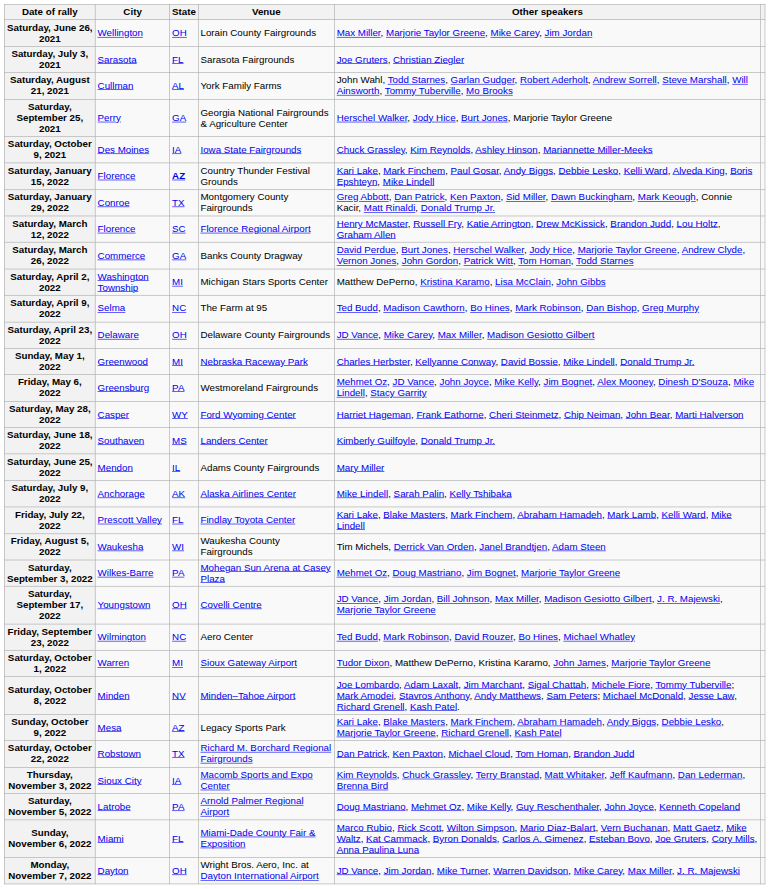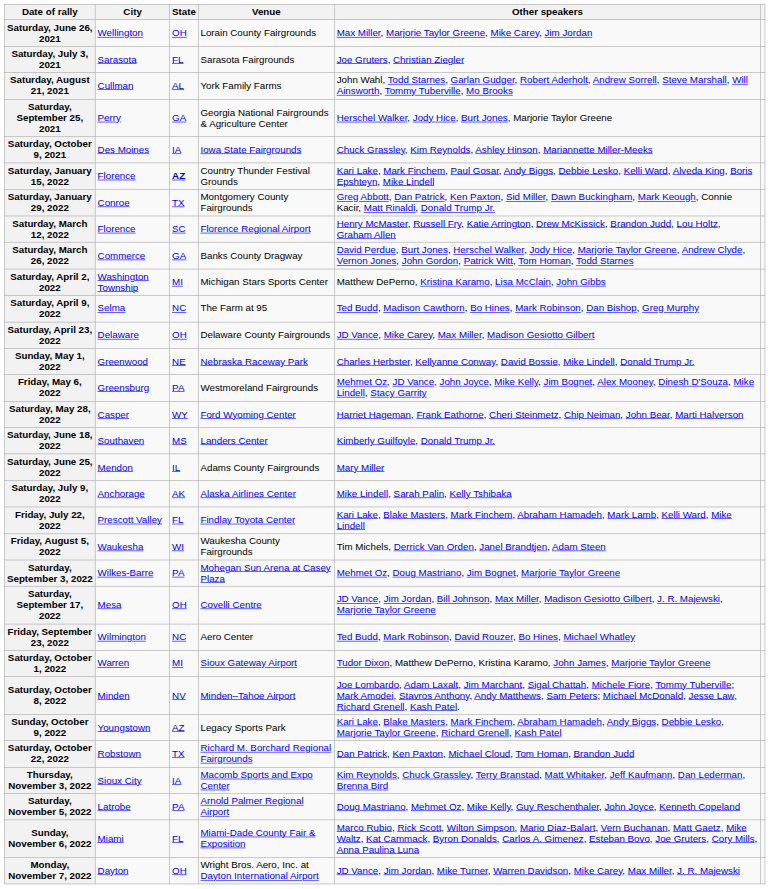 <table class="wikitable sortable">
 <tr>
 <th scope="col" style="text-align:center;">Date of rally</th>
 <th scope="col" style="text-align:center;">City</th>
 <th scope="col" style="text-align:center;">State</th>
 <th scope="col" style="text-align:center;">Venue</th>
 <th scope="col" style="text-align:center;">Other speakers</th>
 <th></th>
 </tr>
 <tr>
 <th scope="row">Saturday, June 26, 2021</th>
 <td><a href='#'>Wellington</a></td>
 <td><a href='#'>OH</a></td>
 <td>Lorain County Fairgrounds</td>
 <td><a href='#'>Max Miller</a>, <a href='#'>Marjorie Taylor Greene</a>, <a href='#'>Mike Carey</a>, <a href='#'>Jim Jordan</a></td>
 <td></td>
 </tr>
 <tr>
 <th scope="row">Saturday, July 3, 2021</th>
 <td><a href='#'>Sarasota</a></td>
 <td><a href='#'>FL</a></td>
 <td>Sarasota Fairgrounds</td>
 <td><a href='#'>Joe Gruters</a>, <a href='#'>Christian Ziegler</a></td>
 <td></td>
 </tr>
 <tr>
 <th scope="row">Saturday, August 21, 2021</th>
 <td><a href='#'>Cullman</a></td>
 <td><a href='#'>AL</a></td>
 <td>York Family Farms</td>
 <td>John Wahl, <a href='#'>Todd Starnes</a>, <a href='#'>Garlan Gudger</a>, <a href='#'>Robert Aderholt</a>, <a href='#'>Andrew Sorrell</a>, <a href='#'>Steve Marshall</a>, <a href='#'>Will Ainsworth</a>, <a href='#'>Tommy Tuberville</a>, <a href='#'>Mo Brooks</a></td>
 <td></td>
 </tr>
 <tr>
 <th scope="row">Saturday, September 25, 2021</th>
 <td><a href='#'>Perry</a></td>
 <td><a href='#'>GA</a></td>
 <td>Georgia National Fairgrounds & Agriculture Center</td>
 <td><a href='#'>Herschel Walker</a>, <a href='#'>Jody Hice</a>, <a href='#'>Burt Jones</a>, Marjorie Taylor Greene</td>
 <td></td>
 </tr>
 <tr>
 <th scope="row">Saturday, October 9, 2021</th>
 <td><a href='#'>Des Moines</a></td>
 <td><a href='#'>IA</a></td>
 <td><a href='#'>Iowa State Fairgrounds</a></td>
 <td><a href='#'>Chuck Grassley</a>, <a href='#'>Kim Reynolds</a>, <a href='#'>Ashley Hinson</a>, <a href='#'>Mariannette Miller-Meeks</a></td>
 <td></td>
 </tr>
 <tr>
 <th scope="row">Saturday, January 15, 2022</th>
 <td><a href='#'>Florence</a></td>
 <td><strong><a href='#'>AZ</a></strong></td>
 <td>Country Thunder Festival Grounds</td>
 <td><a href='#'>Kari Lake</a>, <a href='#'>Mark Finchem</a>, <a href='#'>Paul Gosar</a>, <a href='#'>Andy Biggs</a>, <a href='#'>Debbie Lesko</a>, <a href='#'>Kelli Ward</a>, <a href='#'>Alveda King</a>, <a href='#'>Boris Epshteyn</a>, <a href='#'>Mike Lindell</a></td>
 <td></td>
 </tr>
 <tr>
 <th scope="row">Saturday, January 29, 2022</th>
 <td><a href='#'>Conroe</a></td>
 <td><a href='#'>TX</a></td>
 <td>Montgomery County Fairgrounds</td>
 <td><a href='#'>Greg Abbott</a>, <a href='#'>Dan Patrick</a>, <a href='#'>Ken Paxton</a>, <a href='#'>Sid Miller</a>, <a href='#'>Dawn Buckingham</a>, <a href='#'>Mark Keough</a>, Connie Kacir, <a href='#'>Matt Rinaldi</a>, <a href='#'>Donald Trump Jr.</a></td>
 <td></td>
 </tr>
 <tr>
 <th scope="row">Saturday, March 12, 2022</th>
 <td><a href='#'>Florence</a></td>
 <td><a href='#'>SC</a></td>
 <td><a href='#'>Florence Regional Airport</a></td>
 <td><a href='#'>Henry McMaster</a>, <a href='#'>Russell Fry</a>, <a href='#'>Katie Arrington</a>, <a href='#'>Drew McKissick</a>, <a href='#'>Brandon Judd</a>, <a href='#'>Lou Holtz</a>, <a href='#'>Graham Allen</a></td>
 <td></td>
 </tr>
 <tr>
 <th scope="row">Saturday, March 26, 2022</th>
 <td><a href='#'>Commerce</a></td>
 <td><a href='#'>GA</a></td>
 <td>Banks County Dragway</td>
 <td><a href='#'>David Perdue</a>, <a href='#'>Burt Jones</a>, <a href='#'>Herschel Walker</a>, <a href='#'>Jody Hice</a>, <a href='#'>Marjorie Taylor Greene</a>, <a href='#'>Andrew Clyde</a>, <a href='#'>Vernon Jones</a>, <a href='#'>John Gordon</a>, <a href='#'>Patrick Witt</a>, <a href='#'>Tom Homan</a>, <a href='#'>Todd Starnes</a></td>
 <td></td>
 </tr>
 <tr>
 <th scope="row">Saturday, April 2, 2022</th>
 <td><a href='#'>Washington Township</a></td>
 <td><a href='#'>MI</a></td>
 <td>Michigan Stars Sports Center</td>
 <td>Matthew DePerno, <a href='#'>Kristina Karamo</a>, <a href='#'>Lisa McClain</a>, <a href='#'>John Gibbs</a></td>
 <td></td>
 </tr>
 <tr>
 <th scope="row">Saturday, April 9, 2022</th>
 <td><a href='#'>Selma</a></td>
 <td><a href='#'>NC</a></td>
 <td>The Farm at 95</td>
 <td><a href='#'>Ted Budd</a>, <a href='#'>Madison Cawthorn</a>, <a href='#'>Bo Hines</a>, <a href='#'>Mark Robinson</a>, <a href='#'>Dan Bishop</a>, <a href='#'>Greg Murphy</a></td>
 <td></td>
 </tr>
 <tr>
 <th scope="row">Saturday, April 23, 2022</th>
 <td><a href='#'>Delaware</a></td>
 <td><a href='#'>OH</a></td>
 <td>Delaware County Fairgrounds</td>
 <td><a href='#'>JD Vance</a>, <a href='#'>Mike Carey</a>, <a href='#'>Max Miller</a>, <a href='#'>Madison Gesiotto Gilbert</a></td>
 <td></td>
 </tr>
 <tr>
 <th scope="row">Sunday, May 1, 2022</th>
 <td><a href='#'>Greenwood</a></td>
-<td><a href='#'>MI</a></td>
+<td><a href='#'>NE</a></td>
 <td><a href='#'>Nebraska Raceway Park</a></td>
 <td><a href='#'>Charles Herbster</a>, <a href='#'>Kellyanne Conway</a>, <a href='#'>David Bossie</a>, <a href='#'>Mike Lindell</a>, <a href='#'>Donald Trump Jr.</a></td>
 <td></td>
 </tr>
 <tr>
 <th scope="row">Friday, May 6, 2022</th>
 <td><a href='#'>Greensburg</a></td>
 <td><a href='#'>PA</a></td>
 <td>Westmoreland Fairgrounds</td>
 <td><a href='#'>Mehmet Oz</a>, <a href='#'>JD Vance</a>, <a href='#'>John Joyce</a>, <a href='#'>Mike Kelly</a>, <a href='#'>Jim Bognet</a>, <a href='#'>Alex Mooney</a>, <a href='#'>Dinesh D'Souza</a>, <a href='#'>Mike Lindell</a>, <a href='#'>Stacy Garrity</a></td>
 <td></td>
 </tr>
 <tr>
 <th scope="row">Saturday, May 28, 2022</th>
 <td><a href='#'>Casper</a></td>
 <td><a href='#'>WY</a></td>
 <td><a href='#'>Ford Wyoming Center</a></td>
 <td><a href='#'>Harriet Hageman</a>, <a href='#'>Frank Eathorne</a>, <a href='#'>Cheri Steinmetz</a>, <a href='#'>Chip Neiman</a>, <a href='#'>John Bear</a>, <a href='#'>Marti Halverson</a></td>
 <td></td>
 </tr>
 <tr>
 <th scope="row">Saturday, June 18, 2022</th>
 <td><a href='#'>Southaven</a></td>
 <td><a href='#'>MS</a></td>
 <td><a href='#'>Landers Center</a></td>
 <td><a href='#'>Kimberly Guilfoyle</a>, <a href='#'>Donald Trump Jr.</a></td>
 <td></td>
 </tr>
 <tr>
 <th scope="row">Saturday, June 25, 2022</th>
 <td><a href='#'>Mendon</a></td>
 <td><a href='#'>IL</a></td>
 <td>Adams County Fairgrounds</td>
 <td><a href='#'>Mary Miller</a></td>
 <td></td>
 </tr>
 <tr>
 <th scope="row">Saturday, July 9, 2022</th>
 <td><a href='#'>Anchorage</a></td>
 <td><a href='#'>AK</a></td>
 <td><a href='#'>Alaska Airlines Center</a></td>
 <td><a href='#'>Mike Lindell</a>, <a href='#'>Sarah Palin</a>, <a href='#'>Kelly Tshibaka</a></td>
 <td></td>
 </tr>
 <tr>
 <th scope="row">Friday, July 22, 2022</th>
 <td><a href='#'>Prescott Valley</a></td>
 <td><a href='#'>FL</a></td>
 <td><a href='#'>Findlay Toyota Center</a></td>
 <td><a href='#'>Kari Lake</a>, <a href='#'>Blake Masters</a>, <a href='#'>Mark Finchem</a>, <a href='#'>Abraham Hamadeh</a>, <a href='#'>Mark Lamb</a>, <a href='#'>Kelli Ward</a>, <a href='#'>Mike Lindell</a></td>
 <td></td>
 </tr>
 <tr>
 <th scope="row">Friday, August 5, 2022</th>
 <td><a href='#'>Waukesha</a></td>
 <td><a href='#'>WI</a></td>
 <td>Waukesha County Fairgrounds</td>
 <td>Tim Michels, <a href='#'>Derrick Van Orden</a>, <a href='#'>Janel Brandtjen</a>, <a href='#'>Adam Steen</a></td>
 <td></td>
 </tr>
 <tr>
 <th scope="row">Saturday, September 3, 2022</th>
 <td><a href='#'>Wilkes-Barre</a></td>
 <td><a href='#'>PA</a></td>
 <td><a href='#'>Mohegan Sun Arena at Casey Plaza</a></td>
 <td><a href='#'>Mehmet Oz</a>, <a href='#'>Doug Mastriano</a>, <a href='#'>Jim Bognet</a>, <a href='#'>Marjorie Taylor Greene</a></td>
 <td></td>
 </tr>
 <tr>
 <th scope="row">Saturday, September 17, 2022</th>
-<td><a href='#'>Youngstown</a></td>
+<td><a href='#'>Mesa</a></td>
 <td><a href='#'>OH</a></td>
 <td><a href='#'>Covelli Centre</a></td>
 <td><a href='#'>JD Vance</a>, <a href='#'>Jim Jordan</a>, <a href='#'>Bill Johnson</a>, <a href='#'>Max Miller</a>, <a href='#'>Madison Gesiotto Gilbert</a>, <a href='#'>J. R. Majewski</a>, <a href='#'>Marjorie Taylor Greene</a></td>
 <td></td>
 </tr>
 <tr>
 <th scope="row">Friday, September 23, 2022</th>
 <td><a href='#'>Wilmington</a></td>
 <td><a href='#'>NC</a></td>
 <td>Aero Center</td>
 <td><a href='#'>Ted Budd</a>, <a href='#'>Mark Robinson</a>, <a href='#'>David Rouzer</a>, <a href='#'>Bo Hines</a>, <a href='#'>Michael Whatley</a></td>
 <td></td>
 </tr>
 <tr>
 <th scope="row">Saturday, October 1, 2022</th>
 <td><a href='#'>Warren</a></td>
 <td><a href='#'>MI</a></td>
 <td><a href='#'>Sioux Gateway Airport</a></td>
 <td><a href='#'>Tudor Dixon</a>, Matthew DePerno, Kristina Karamo, <a href='#'>John James</a>, <a href='#'>Marjorie Taylor Greene</a></td>
 <td></td>
 </tr>
 <tr>
 <th scope="row">Saturday, October 8, 2022</th>
 <td><a href='#'>Minden</a></td>
 <td><a href='#'>NV</a></td>
 <td><a href='#'>Minden–Tahoe Airport</a></td>
 <td><a href='#'>Joe Lombardo</a>, <a href='#'>Adam Laxalt</a>, <a href='#'>Jim Marchant</a>, <a href='#'>Sigal Chattah</a>, <a href='#'>Michele Fiore</a>, <a href='#'>Tommy Tuberville</a>; <a href='#'>Mark Amodei</a>, <a href='#'>Stavros Anthony</a>, <a href='#'>Andy Matthews</a>, <a href='#'>Sam Peters</a>; <a href='#'>Michael McDonald</a>, <a href='#'>Jesse Law</a>, <a href='#'>Richard Grenell</a>, <a href='#'>Kash Patel</a>.</td>
 <td></td>
 </tr>
 <tr>
 <th scope="row">Sunday, October 9, 2022</th>
-<td><a href='#'>Mesa</a></td>
+<td><a href='#'>Youngstown</a></td>
 <td><a href='#'>AZ</a></td>
 <td>Legacy Sports Park</td>
 <td><a href='#'>Kari Lake</a>, <a href='#'>Blake Masters</a>, <a href='#'>Mark Finchem</a>, <a href='#'>Abraham Hamadeh</a>, <a href='#'>Andy Biggs</a>, <a href='#'>Debbie Lesko</a>, <a href='#'>Marjorie Taylor Greene</a>, <a href='#'>Richard Grenell</a>, <a href='#'>Kash Patel</a></td>
 <td></td>
 </tr>
 <tr>
 <th scope="row">Saturday, October 22, 2022</th>
 <td><a href='#'>Robstown</a></td>
 <td><a href='#'>TX</a></td>
 <td><a href='#'>Richard M. Borchard Regional Fairgrounds</a></td>
 <td><a href='#'>Dan Patrick</a>, <a href='#'>Ken Paxton</a>, <a href='#'>Michael Cloud</a>, <a href='#'>Tom Homan</a>, <a href='#'>Brandon Judd</a></td>
 <td></td>
 </tr>
 <tr>
 <th scope="row">Thursday, November 3, 2022</th>
 <td><a href='#'>Sioux City</a></td>
 <td><a href='#'>IA</a></td>
 <td><a href='#'>Macomb Sports and Expo Center</a></td>
 <td><a href='#'>Kim Reynolds</a>, <a href='#'>Chuck Grassley</a>, <a href='#'>Terry Branstad</a>, <a href='#'>Matt Whitaker</a>, <a href='#'>Jeff Kaufmann</a>, <a href='#'>Dan Lederman</a>, <a href='#'>Brenna Bird</a></td>
 <td></td>
 </tr>
 <tr>
 <th scope="row">Saturday, November 5, 2022</th>
 <td><a href='#'>Latrobe</a></td>
 <td><a href='#'>PA</a></td>
 <td><a href='#'>Arnold Palmer Regional Airport</a></td>
 <td><a href='#'>Doug Mastriano</a>, <a href='#'>Mehmet Oz</a>, <a href='#'>Mike Kelly</a>, <a href='#'>Guy Reschenthaler</a>, <a href='#'>John Joyce</a>, <a href='#'>Kenneth Copeland</a></td>
 <td></td>
 </tr>
 <tr>
 <th scope="row">Sunday, November 6, 2022</th>
 <td><a href='#'>Miami</a></td>
 <td><a href='#'>FL</a></td>
 <td><a href='#'>Miami-Dade County Fair & Exposition</a></td>
 <td><a href='#'>Marco Rubio</a>, <a href='#'>Rick Scott</a>, <a href='#'>Wilton Simpson</a>, <a href='#'>Mario Diaz-Balart</a>, <a href='#'>Vern Buchanan</a>, <a href='#'>Matt Gaetz</a>, <a href='#'>Mike Waltz</a>, <a href='#'>Kat Cammack</a>, <a href='#'>Byron Donalds</a>, <a href='#'>Carlos A. Gimenez</a>, <a href='#'>Esteban Bovo</a>, <a href='#'>Joe Gruters</a>, <a href='#'>Cory Mills</a>, <a href='#'>Anna Paulina Luna</a></td>
 <td></td>
 </tr>
 <tr>
 <th scope="row">Monday, November 7, 2022</th>
 <td><a href='#'>Dayton</a></td>
 <td><a href='#'>OH</a></td>
 <td>Wright Bros. Aero, Inc. at <a href='#'>Dayton International Airport</a></td>
 <td><a href='#'>JD Vance</a>, <a href='#'>Jim Jordan</a>, <a href='#'>Mike Turner</a>, <a href='#'>Warren Davidson</a>, <a href='#'>Mike Carey</a>, <a href='#'>Max Miller</a>, <a href='#'>J. R. Majewski</a></td>
 <td></td>
 </tr>
 </table>
